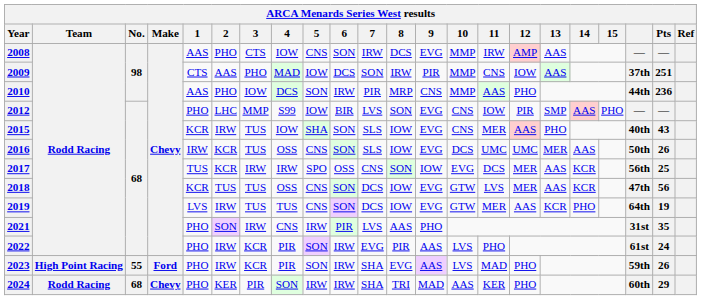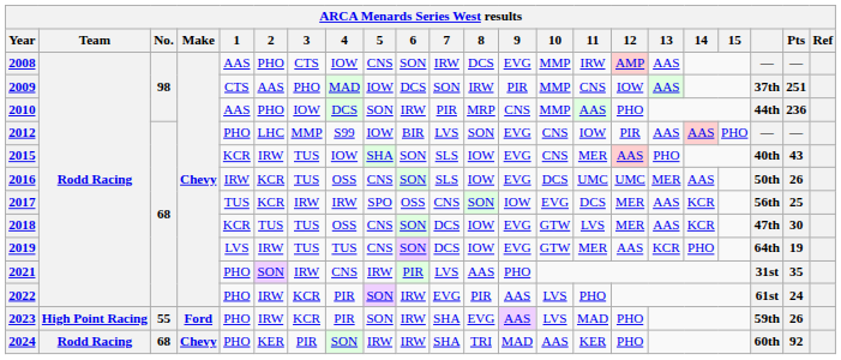 <table class="wikitable" style="text-align:center; font-size:75%">
 <tr>
 <th colspan="23"><a href='#'>ARCA Menards Series West</a> results</th>
 </tr>
 <tr>
 <th>Year</th>
 <th>Team</th>
 <th>No.</th>
 <th>Make</th>
 <th>1</th>
 <th>2</th>
 <th>3</th>
 <th>4</th>
 <th>5</th>
 <th>6</th>
 <th>7</th>
 <th>8</th>
 <th>9</th>
 <th>10</th>
 <th>11</th>
 <th>12</th>
 <th>13</th>
 <th>14</th>
 <th>15</th>
 <th></th>
 <th>Pts</th>
 <th>Ref</th>
 </tr>
 <tr>
 <th><a href='#'>2008</a></th>
 <th rowspan="11"><a href='#'>Rodd Racing</a></th>
 <th rowspan="3">98</th>
 <th rowspan="11"><a href='#'>Chevy</a></th>
 <td><a href='#'>AAS</a></td>
 <td><a href='#'>PHO</a></td>
 <td><a href='#'>CTS</a></td>
 <td><a href='#'>IOW</a></td>
 <td><a href='#'>CNS</a></td>
 <td><a href='#'>SON</a></td>
 <td><a href='#'>IRW</a></td>
 <td><a href='#'>DCS</a></td>
 <td><a href='#'>EVG</a></td>
 <td><a href='#'>MMP</a></td>
 <td><a href='#'>IRW</a></td>
 <td style="background:#FFCFCF;"><a href='#'>AMP</a><br></td>
 <td><a href='#'>AAS</a></td>
 <td colspan="2"></td>
 <th>—</th>
 <th>—</th>
 <th></th>
 </tr>
 <tr>
 <th><a href='#'>2009</a></th>
 <td><a href='#'>CTS</a></td>
 <td><a href='#'>AAS</a></td>
 <td><a href='#'>PHO</a></td>
 <td style="background:#DFFFDF;"><a href='#'>MAD</a><br></td>
 <td><a href='#'>IOW</a></td>
 <td><a href='#'>DCS</a></td>
 <td><a href='#'>SON</a></td>
 <td><a href='#'>IRW</a></td>
 <td><a href='#'>PIR</a></td>
 <td><a href='#'>MMP</a></td>
 <td><a href='#'>CNS</a></td>
 <td><a href='#'>IOW</a></td>
 <td style="background:#DFFFDF;"><a href='#'>AAS</a><br></td>
 <td colspan="2"></td>
 <th>37th</th>
 <th>251</th>
 <th></th>
 </tr>
 <tr>
 <th><a href='#'>2010</a></th>
 <td><a href='#'>AAS</a></td>
 <td><a href='#'>PHO</a></td>
 <td><a href='#'>IOW</a></td>
 <td style="background:#DFFFDF;"><a href='#'>DCS</a><br></td>
 <td><a href='#'>SON</a></td>
 <td><a href='#'>IRW</a></td>
 <td><a href='#'>PIR</a></td>
 <td><a href='#'>MRP</a></td>
 <td><a href='#'>CNS</a></td>
 <td><a href='#'>MMP</a></td>
 <td style="background:#DFFFDF;"><a href='#'>AAS</a><br></td>
 <td><a href='#'>PHO</a></td>
 <td colspan="3"></td>
 <th>44th</th>
 <th>236</th>
 <th></th>
 </tr>
 <tr>
 <th><a href='#'>2012</a></th>
 <th rowspan="8">68</th>
 <td><a href='#'>PHO</a></td>
 <td><a href='#'>LHC</a></td>
 <td><a href='#'>MMP</a></td>
 <td><a href='#'>S99</a></td>
 <td><a href='#'>IOW</a></td>
 <td><a href='#'>BIR</a></td>
 <td><a href='#'>LVS</a></td>
 <td><a href='#'>SON</a></td>
 <td><a href='#'>EVG</a></td>
 <td><a href='#'>CNS</a></td>
 <td><a href='#'>IOW</a></td>
 <td><a href='#'>PIR</a></td>
-<td><a href='#'>SMP</a></td>
+<td><a href='#'>AAS</a></td>
 <td style="background:#FFCFCF;"><a href='#'>AAS</a><br></td>
 <td><a href='#'>PHO</a></td>
 <th>—</th>
 <th>—</th>
 <th></th>
 </tr>
 <tr>
 <th><a href='#'>2015</a></th>
 <td><a href='#'>KCR</a></td>
 <td><a href='#'>IRW</a></td>
 <td><a href='#'>TUS</a></td>
 <td><a href='#'>IOW</a></td>
 <td style="background:#DFFFDF;"><a href='#'>SHA</a><br></td>
 <td><a href='#'>SON</a></td>
 <td><a href='#'>SLS</a></td>
 <td><a href='#'>IOW</a></td>
 <td><a href='#'>EVG</a></td>
 <td><a href='#'>CNS</a></td>
 <td><a href='#'>MER</a></td>
 <td style="background:#FFCFCF;"><a href='#'>AAS</a><br></td>
 <td><a href='#'>PHO</a></td>
 <td colspan="2"></td>
 <th>40th</th>
 <th>43</th>
 <th></th>
 </tr>
 <tr>
 <th><a href='#'>2016</a></th>
 <td><a href='#'>IRW</a></td>
 <td><a href='#'>KCR</a></td>
 <td><a href='#'>TUS</a></td>
 <td><a href='#'>OSS</a></td>
 <td><a href='#'>CNS</a></td>
 <td style="background:#DFFFDF;"><a href='#'>SON</a><br></td>
 <td><a href='#'>SLS</a></td>
 <td><a href='#'>IOW</a></td>
 <td><a href='#'>EVG</a></td>
 <td><a href='#'>DCS</a></td>
 <td><a href='#'>UMC</a></td>
 <td><a href='#'>UMC</a></td>
 <td><a href='#'>MER</a></td>
 <td><a href='#'>AAS</a></td>
 <td></td>
 <th>50th</th>
 <th>26</th>
 <th></th>
 </tr>
 <tr>
 <th><a href='#'>2017</a></th>
 <td><a href='#'>TUS</a></td>
 <td><a href='#'>KCR</a></td>
 <td><a href='#'>IRW</a></td>
 <td><a href='#'>IRW</a></td>
 <td><a href='#'>SPO</a></td>
 <td><a href='#'>OSS</a></td>
 <td><a href='#'>CNS</a></td>
 <td style="background:#DFFFDF;"><a href='#'>SON</a><br></td>
 <td><a href='#'>IOW</a></td>
 <td><a href='#'>EVG</a></td>
 <td><a href='#'>DCS</a></td>
 <td><a href='#'>MER</a></td>
 <td><a href='#'>AAS</a></td>
 <td><a href='#'>KCR</a></td>
 <td></td>
 <th>56th</th>
 <th>25</th>
 <th></th>
 </tr>
 <tr>
 <th><a href='#'>2018</a></th>
 <td><a href='#'>KCR</a></td>
 <td><a href='#'>TUS</a></td>
 <td><a href='#'>TUS</a></td>
 <td><a href='#'>OSS</a></td>
 <td><a href='#'>CNS</a></td>
 <td style="background:#DFFFDF;"><a href='#'>SON</a><br></td>
 <td><a href='#'>DCS</a></td>
 <td><a href='#'>IOW</a></td>
 <td><a href='#'>EVG</a></td>
 <td><a href='#'>GTW</a></td>
 <td><a href='#'>LVS</a></td>
 <td><a href='#'>MER</a></td>
 <td><a href='#'>AAS</a></td>
 <td><a href='#'>KCR</a></td>
 <td></td>
 <th>47th</th>
-<th>56</th>
+<th>30</th>
 <th></th>
 </tr>
 <tr>
 <th><a href='#'>2019</a></th>
 <td><a href='#'>LVS</a></td>
 <td><a href='#'>IRW</a></td>
 <td><a href='#'>TUS</a></td>
 <td><a href='#'>TUS</a></td>
 <td><a href='#'>CNS</a></td>
 <td style="background:#EFCFFF;"><a href='#'>SON</a><br></td>
 <td><a href='#'>DCS</a></td>
 <td><a href='#'>IOW</a></td>
 <td><a href='#'>EVG</a></td>
 <td><a href='#'>GTW</a></td>
 <td><a href='#'>MER</a></td>
 <td><a href='#'>AAS</a></td>
 <td><a href='#'>KCR</a></td>
 <td><a href='#'>PHO</a></td>
 <td></td>
 <th>64th</th>
 <th>19</th>
 <th></th>
 </tr>
 <tr>
 <th><a href='#'>2021</a></th>
 <td><a href='#'>PHO</a></td>
 <td style="background:#EFCFFF;"><a href='#'>SON</a><br></td>
 <td><a href='#'>IRW</a></td>
 <td><a href='#'>CNS</a></td>
 <td><a href='#'>IRW</a></td>
 <td style="background:#DFFFDF;"><a href='#'>PIR</a><br></td>
 <td><a href='#'>LVS</a></td>
 <td><a href='#'>AAS</a></td>
 <td><a href='#'>PHO</a></td>
 <td colspan="6"></td>
 <th>31st</th>
 <th>35</th>
 <th></th>
 </tr>
 <tr>
 <th><a href='#'>2022</a></th>
 <td><a href='#'>PHO</a></td>
 <td><a href='#'>IRW</a></td>
 <td><a href='#'>KCR</a></td>
 <td><a href='#'>PIR</a></td>
 <td style="background:#EFCFFF;"><a href='#'>SON</a><br></td>
 <td><a href='#'>IRW</a></td>
 <td><a href='#'>EVG</a></td>
 <td><a href='#'>PIR</a></td>
 <td><a href='#'>AAS</a></td>
 <td><a href='#'>LVS</a></td>
 <td><a href='#'>PHO</a></td>
 <td colspan=4></td>
 <th>61st</th>
 <th>24</th>
 <th></th>
 </tr>
 <tr>
 <th><a href='#'>2023</a></th>
 <th><a href='#'>High Point Racing</a></th>
 <th>55</th>
 <th><a href='#'>Ford</a></th>
 <td><a href='#'>PHO</a></td>
 <td><a href='#'>IRW</a></td>
 <td><a href='#'>KCR</a></td>
 <td><a href='#'>PIR</a></td>
 <td><a href='#'>SON</a></td>
 <td><a href='#'>IRW</a></td>
 <td><a href='#'>SHA</a></td>
 <td><a href='#'>EVG</a></td>
 <td style="background:#EFCFFF;"><a href='#'>AAS</a><br></td>
 <td><a href='#'>LVS</a></td>
 <td><a href='#'>MAD</a></td>
 <td><a href='#'>PHO</a></td>
 <td colspan=3></td>
 <th>59th</th>
 <th>26</th>
 <th></th>
 </tr>
 <tr>
 <th><a href='#'>2024</a></th>
 <th><a href='#'>Rodd Racing</a></th>
 <th>68</th>
 <th><a href='#'>Chevy</a></th>
 <td><a href='#'>PHO</a></td>
 <td><a href='#'>KER</a></td>
 <td><a href='#'>PIR</a></td>
 <td style="background:#DFFFDF;"><a href='#'>SON</a><br></td>
 <td><a href='#'>IRW</a></td>
 <td><a href='#'>IRW</a></td>
 <td><a href='#'>SHA</a></td>
 <td><a href='#'>TRI</a></td>
 <td><a href='#'>MAD</a></td>
 <td><a href='#'>AAS</a></td>
 <td><a href='#'>KER</a></td>
 <td><a href='#'>PHO</a></td>
 <td colspan=3></td>
 <th>60th</th>
-<th>29</th>
+<th>92</th>
 <th></th>
 </tr>
 </table>
